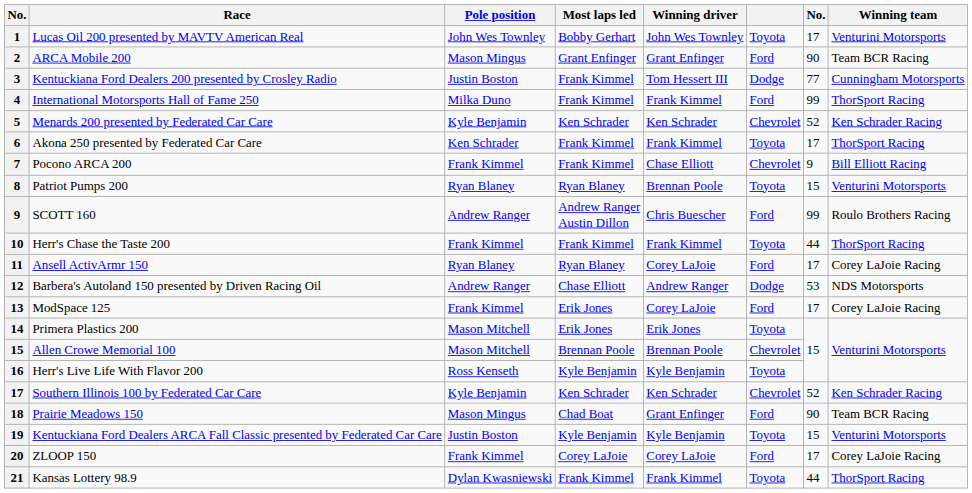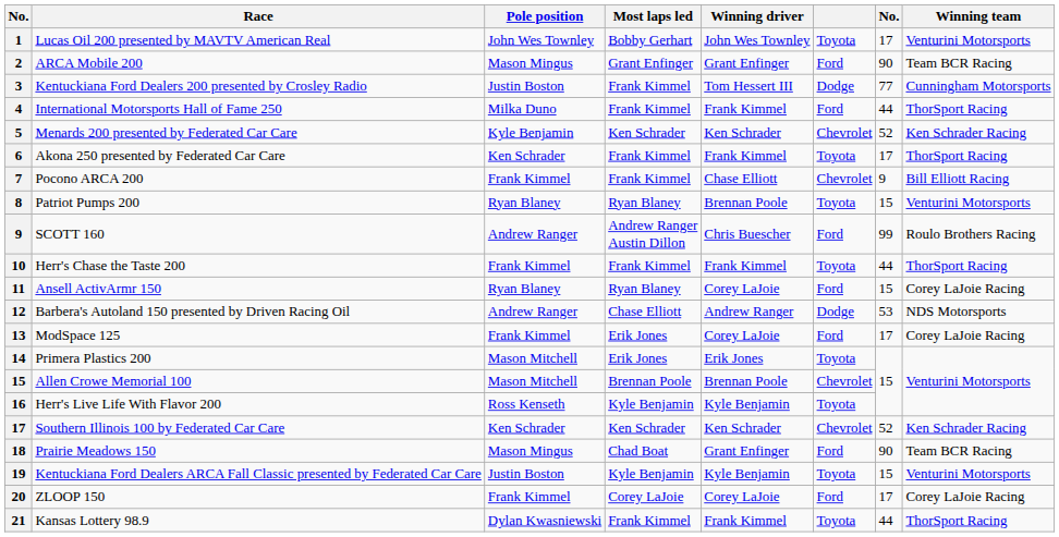 <table class="wikitable sortable" style="font-size:95%">
 <tr>
 <th>No.</th>
 <th>Race</th>
 <th><a href='#'>Pole position</a></th>
 <th>Most laps led</th>
 <th>Winning driver</th>
 <th></th>
 <th>No.</th>
 <th>Winning team</th>
 </tr>
 <tr>
 <th>1</th>
 <td><a href='#'>Lucas Oil 200 presented by MAVTV American Real</a></td>
 <td><a href='#'>John Wes Townley</a></td>
 <td><a href='#'>Bobby Gerhart</a></td>
 <td><a href='#'>John Wes Townley</a></td>
 <td><a href='#'>Toyota</a></td>
 <td>17</td>
 <td><a href='#'>Venturini Motorsports</a></td>
 </tr>
 <tr>
 <th>2</th>
 <td><a href='#'>ARCA Mobile 200</a></td>
 <td><a href='#'>Mason Mingus</a></td>
 <td><a href='#'>Grant Enfinger</a></td>
 <td><a href='#'>Grant Enfinger</a></td>
 <td><a href='#'>Ford</a></td>
 <td>90</td>
 <td>Team BCR Racing</td>
 </tr>
 <tr>
 <th>3</th>
 <td><a href='#'>Kentuckiana Ford Dealers 200 presented by Crosley Radio</a></td>
 <td><a href='#'>Justin Boston</a></td>
 <td><a href='#'>Frank Kimmel</a></td>
 <td><a href='#'>Tom Hessert III</a></td>
 <td><a href='#'>Dodge</a></td>
 <td>77</td>
 <td><a href='#'>Cunningham Motorsports</a></td>
 </tr>
 <tr>
 <th>4</th>
 <td><a href='#'>International Motorsports Hall of Fame 250</a></td>
 <td><a href='#'>Milka Duno</a></td>
 <td><a href='#'>Frank Kimmel</a></td>
 <td><a href='#'>Frank Kimmel</a></td>
 <td><a href='#'>Ford</a></td>
-<td>99</td>
+<td>44</td>
 <td><a href='#'>ThorSport Racing</a></td>
 </tr>
 <tr>
 <th>5</th>
 <td><a href='#'>Menards 200 presented by Federated Car Care</a></td>
 <td><a href='#'>Kyle Benjamin</a></td>
 <td><a href='#'>Ken Schrader</a></td>
 <td><a href='#'>Ken Schrader</a></td>
 <td><a href='#'>Chevrolet</a></td>
 <td>52</td>
 <td><a href='#'>Ken Schrader Racing</a></td>
 </tr>
 <tr>
 <th>6</th>
 <td>Akona 250 presented by Federated Car Care</td>
 <td><a href='#'>Ken Schrader</a></td>
 <td><a href='#'>Frank Kimmel</a></td>
 <td><a href='#'>Frank Kimmel</a></td>
 <td><a href='#'>Toyota</a></td>
 <td>17</td>
 <td><a href='#'>ThorSport Racing</a></td>
 </tr>
 <tr>
 <th>7</th>
 <td>Pocono ARCA 200</td>
 <td><a href='#'>Frank Kimmel</a></td>
 <td><a href='#'>Frank Kimmel</a></td>
 <td><a href='#'>Chase Elliott</a></td>
 <td><a href='#'>Chevrolet</a></td>
 <td>9</td>
 <td><a href='#'>Bill Elliott Racing</a></td>
 </tr>
 <tr>
 <th>8</th>
 <td>Patriot Pumps 200</td>
 <td><a href='#'>Ryan Blaney</a></td>
 <td><a href='#'>Ryan Blaney</a></td>
 <td><a href='#'>Brennan Poole</a></td>
 <td><a href='#'>Toyota</a></td>
 <td>15</td>
 <td><a href='#'>Venturini Motorsports</a></td>
 </tr>
 <tr>
 <th>9</th>
 <td>SCOTT 160</td>
 <td><a href='#'>Andrew Ranger</a></td>
 <td><a href='#'>Andrew Ranger</a> <br> <a href='#'>Austin Dillon</a></td>
 <td><a href='#'>Chris Buescher</a></td>
 <td><a href='#'>Ford</a></td>
 <td>99</td>
 <td>Roulo Brothers Racing</td>
 </tr>
 <tr>
 <th>10</th>
 <td>Herr's Chase the Taste 200</td>
 <td><a href='#'>Frank Kimmel</a></td>
 <td><a href='#'>Frank Kimmel</a></td>
 <td><a href='#'>Frank Kimmel</a></td>
 <td><a href='#'>Toyota</a></td>
 <td>44</td>
 <td><a href='#'>ThorSport Racing</a></td>
 </tr>
 <tr>
 <th>11</th>
 <td><a href='#'>Ansell ActivArmr 150</a></td>
 <td><a href='#'>Ryan Blaney</a></td>
 <td><a href='#'>Ryan Blaney</a></td>
 <td><a href='#'>Corey LaJoie</a></td>
 <td><a href='#'>Ford</a></td>
-<td>17</td>
+<td>15</td>
 <td>Corey LaJoie Racing</td>
 </tr>
 <tr>
 <th>12</th>
 <td>Barbera's Autoland 150 presented by Driven Racing Oil</td>
 <td><a href='#'>Andrew Ranger</a></td>
 <td><a href='#'>Chase Elliott</a></td>
 <td><a href='#'>Andrew Ranger</a></td>
 <td><a href='#'>Dodge</a></td>
 <td>53</td>
 <td>NDS Motorsports</td>
 </tr>
 <tr>
 <th>13</th>
 <td>ModSpace 125</td>
 <td><a href='#'>Frank Kimmel</a></td>
 <td><a href='#'>Erik Jones</a></td>
 <td><a href='#'>Corey LaJoie</a></td>
 <td><a href='#'>Ford</a></td>
 <td>17</td>
 <td>Corey LaJoie Racing</td>
 </tr>
 <tr>
 <th>14</th>
 <td>Primera Plastics 200</td>
 <td><a href='#'>Mason Mitchell</a></td>
 <td><a href='#'>Erik Jones</a></td>
 <td><a href='#'>Erik Jones</a></td>
 <td><a href='#'>Toyota</a></td>
 <td rowspan=3>15</td>
 <td rowspan=3><a href='#'>Venturini Motorsports</a></td>
 </tr>
 <tr>
 <th>15</th>
 <td><a href='#'>Allen Crowe Memorial 100</a></td>
 <td><a href='#'>Mason Mitchell</a></td>
 <td><a href='#'>Brennan Poole</a></td>
 <td><a href='#'>Brennan Poole</a></td>
 <td><a href='#'>Chevrolet</a></td>
 </tr>
 <tr>
 <th>16</th>
 <td>Herr's Live Life With Flavor 200</td>
 <td><a href='#'>Ross Kenseth</a></td>
 <td><a href='#'>Kyle Benjamin</a></td>
 <td><a href='#'>Kyle Benjamin</a></td>
 <td><a href='#'>Toyota</a></td>
 </tr>
 <tr>
 <th>17</th>
 <td><a href='#'>Southern Illinois 100 by Federated Car Care</a></td>
-<td><a href='#'>Kyle Benjamin</a></td>
+<td><a href='#'>Ken Schrader</a></td>
 <td><a href='#'>Ken Schrader</a></td>
 <td><a href='#'>Ken Schrader</a></td>
 <td><a href='#'>Chevrolet</a></td>
 <td>52</td>
 <td><a href='#'>Ken Schrader Racing</a></td>
 </tr>
 <tr>
 <th>18</th>
 <td><a href='#'>Prairie Meadows 150</a></td>
 <td><a href='#'>Mason Mingus</a></td>
 <td><a href='#'>Chad Boat</a></td>
 <td><a href='#'>Grant Enfinger</a></td>
 <td><a href='#'>Ford</a></td>
 <td>90</td>
 <td>Team BCR Racing</td>
 </tr>
 <tr>
 <th>19</th>
 <td><a href='#'>Kentuckiana Ford Dealers ARCA Fall Classic presented by Federated Car Care</a></td>
 <td><a href='#'>Justin Boston</a></td>
 <td><a href='#'>Kyle Benjamin</a></td>
 <td><a href='#'>Kyle Benjamin</a></td>
 <td><a href='#'>Toyota</a></td>
 <td>15</td>
 <td><a href='#'>Venturini Motorsports</a></td>
 </tr>
 <tr>
 <th>20</th>
 <td>ZLOOP 150</td>
 <td><a href='#'>Frank Kimmel</a></td>
 <td><a href='#'>Corey LaJoie</a></td>
 <td><a href='#'>Corey LaJoie</a></td>
 <td><a href='#'>Ford</a></td>
 <td>17</td>
 <td>Corey LaJoie Racing</td>
 </tr>
 <tr>
 <th>21</th>
 <td>Kansas Lottery 98.9</td>
 <td><a href='#'>Dylan Kwasniewski</a></td>
 <td><a href='#'>Frank Kimmel</a></td>
 <td><a href='#'>Frank Kimmel</a></td>
 <td><a href='#'>Toyota</a></td>
 <td>44</td>
 <td><a href='#'>ThorSport Racing</a></td>
 </tr>
 </table>
